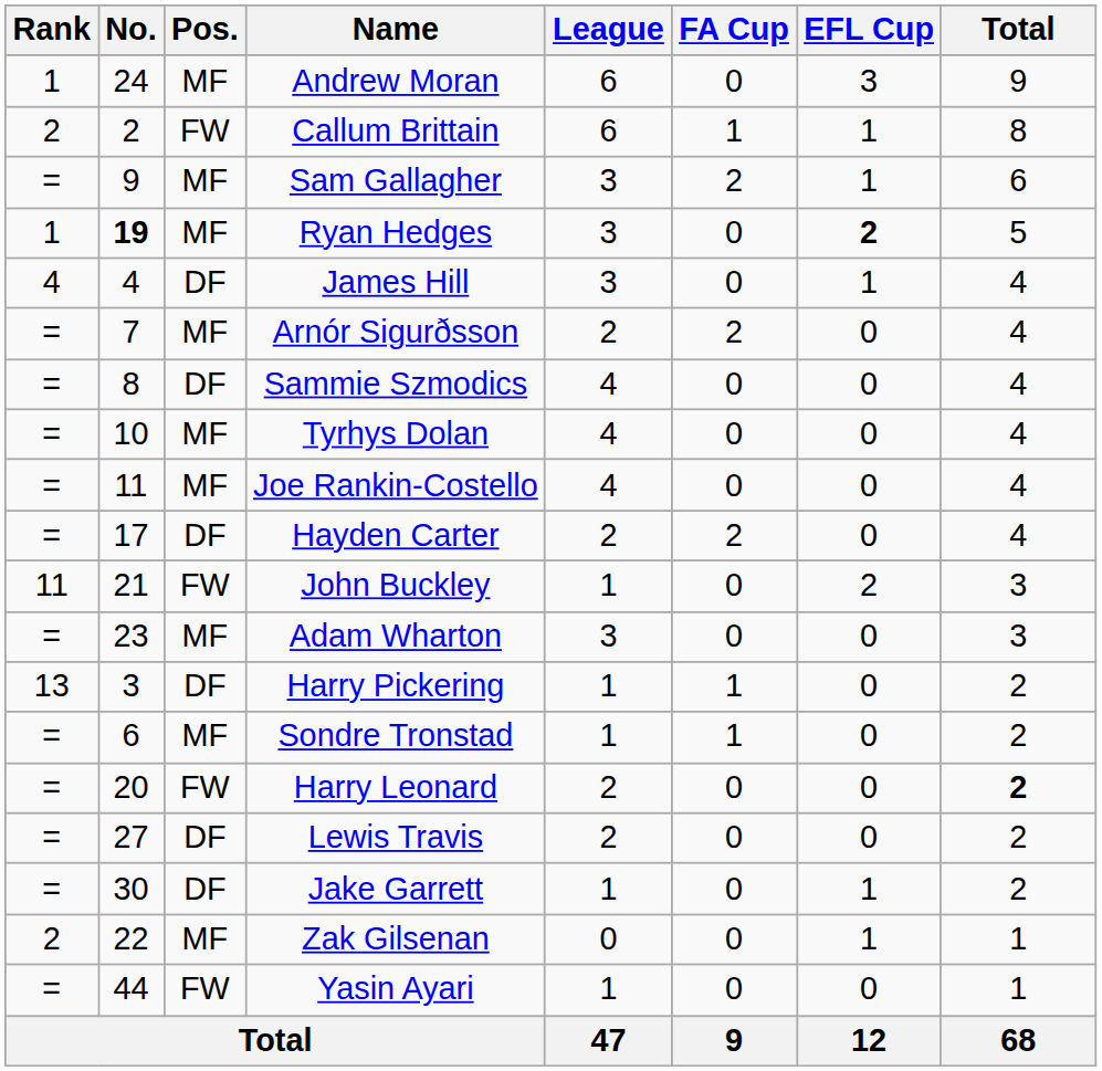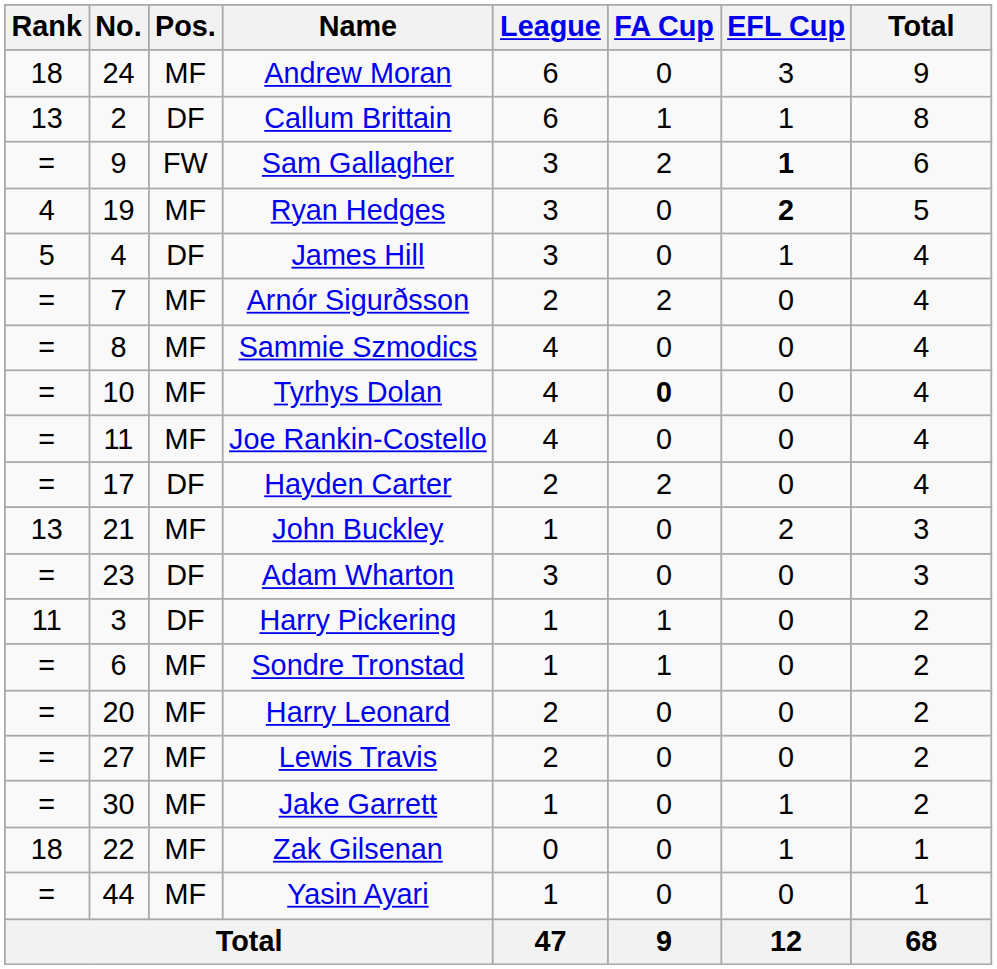 <table class="wikitable" style="text-align: center; font-size:100%">
 <tr>
 <th>Rank</th>
 <th>No.</th>
 <th>Pos.</th>
 <th>Name</th>
 <th><a href='#'>League</a></th>
 <th><a href='#'>FA Cup</a></th>
 <th><a href='#'>EFL Cup</a></th>
 <th width=70>Total</th>
 </tr>
 <tr>
-<td>1</td>
+<td>18</td>
 <td>24</td>
 <td>MF</td>
 <td> <a href='#'>Andrew Moran</a></td>
 <td>6</td>
 <td>0</td>
 <td>3</td>
 <td>9</td>
 </tr>
 <tr>
+<td>13</td>
 <td>2</td>
-<td>2</td>
-<td>FW</td>
+<td>DF</td>
 <td> <a href='#'>Callum Brittain</a></td>
 <td>6</td>
 <td>1</td>
 <td>1</td>
 <td>8</td>
 </tr>
 <tr>
 <td>=</td>
 <td>9</td>
-<td>MF</td>
+<td>FW</td>
 <td> <a href='#'>Sam Gallagher</a></td>
 <td>3</td>
 <td>2</td>
-<td>1</td>
+<td><strong>1</strong></td>
 <td>6</td>
 </tr>
 <tr>
-<td>1</td>
-<td><strong>19</strong></td>
+<td>4</td>
+<td>19</td>
 <td>MF</td>
 <td> <a href='#'>Ryan Hedges</a></td>
 <td>3</td>
 <td>0</td>
 <td><strong>2</strong></td>
 <td>5</td>
 </tr>
 <tr>
-<td>4</td>
+<td>5</td>
 <td>4</td>
 <td>DF</td>
 <td> <a href='#'>James Hill</a></td>
 <td>3</td>
 <td>0</td>
 <td>1</td>
 <td>4</td>
 </tr>
 <tr>
 <td>=</td>
 <td>7</td>
 <td>MF</td>
 <td> <a href='#'>Arnór Sigurðsson</a></td>
 <td>2</td>
 <td>2</td>
 <td>0</td>
 <td>4</td>
 </tr>
 <tr>
 <td>=</td>
 <td>8</td>
-<td>DF</td>
+<td>MF</td>
 <td> <a href='#'>Sammie Szmodics</a></td>
 <td>4</td>
 <td>0</td>
 <td>0</td>
 <td>4</td>
 </tr>
 <tr>
 <td>=</td>
 <td>10</td>
 <td>MF</td>
 <td> <a href='#'>Tyrhys Dolan</a></td>
 <td>4</td>
-<td>0</td>
+<td><strong>0</strong></td>
 <td>0</td>
 <td>4</td>
 </tr>
 <tr>
 <td>=</td>
 <td>11</td>
 <td>MF</td>
 <td> <a href='#'>Joe Rankin-Costello</a></td>
 <td>4</td>
 <td>0</td>
 <td>0</td>
 <td>4</td>
 </tr>
 <tr>
 <td>=</td>
 <td>17</td>
 <td>DF</td>
 <td> <a href='#'>Hayden Carter</a></td>
 <td>2</td>
 <td>2</td>
 <td>0</td>
 <td>4</td>
 </tr>
 <tr>
-<td>11</td>
+<td>13</td>
 <td>21</td>
-<td>FW</td>
+<td>MF</td>
 <td> <a href='#'>John Buckley</a></td>
 <td>1</td>
 <td>0</td>
 <td>2</td>
 <td>3</td>
 </tr>
 <tr>
 <td>=</td>
 <td>23</td>
-<td>MF</td>
+<td>DF</td>
 <td> <a href='#'>Adam Wharton</a></td>
 <td>3</td>
 <td>0</td>
 <td>0</td>
 <td>3</td>
 </tr>
 <tr>
-<td>13</td>
+<td>11</td>
 <td>3</td>
 <td>DF</td>
 <td> <a href='#'>Harry Pickering</a></td>
 <td>1</td>
 <td>1</td>
 <td>0</td>
 <td>2</td>
 </tr>
 <tr>
 <td>=</td>
 <td>6</td>
 <td>MF</td>
 <td> <a href='#'>Sondre Tronstad</a></td>
 <td>1</td>
 <td>1</td>
 <td>0</td>
 <td>2</td>
 </tr>
 <tr>
 <td>=</td>
 <td>20</td>
-<td>FW</td>
+<td>MF</td>
 <td> <a href='#'>Harry Leonard</a></td>
 <td>2</td>
 <td>0</td>
 <td>0</td>
-<td><strong>2</strong></td>
+<td>2</td>
 </tr>
 <tr>
 <td>=</td>
 <td>27</td>
-<td>DF</td>
+<td>MF</td>
 <td> <a href='#'>Lewis Travis</a></td>
 <td>2</td>
 <td>0</td>
 <td>0</td>
 <td>2</td>
 </tr>
 <tr>
 <td>=</td>
 <td>30</td>
-<td>DF</td>
+<td>MF</td>
 <td> <a href='#'>Jake Garrett</a></td>
 <td>1</td>
 <td>0</td>
 <td>1</td>
 <td>2</td>
 </tr>
 <tr>
-<td>2</td>
+<td>18</td>
 <td>22</td>
 <td>MF</td>
 <td> <a href='#'>Zak Gilsenan</a></td>
 <td>0</td>
 <td>0</td>
 <td>1</td>
 <td>1</td>
 </tr>
 <tr>
 <td>=</td>
 <td>44</td>
-<td>FW</td>
+<td>MF</td>
 <td> <a href='#'>Yasin Ayari</a></td>
 <td>1</td>
 <td>0</td>
 <td>0</td>
 <td>1</td>
 </tr>
 <tr>
 <th colspan=4>Total</th>
 <th>47</th>
 <th>9</th>
 <th>12</th>
 <th>68</th>
 </tr>
 </table>
